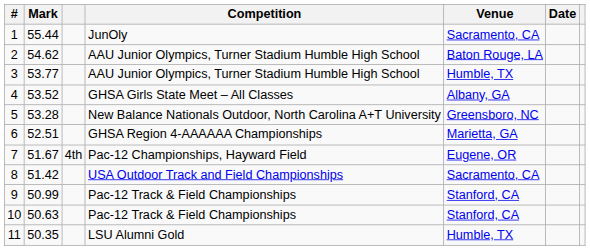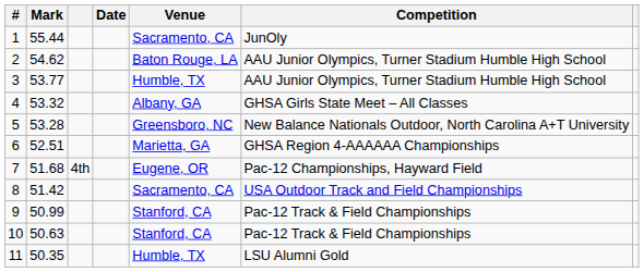 <table class="wikitable sortable">
 <tr>
 <th>#</th>
 <th>Mark</th>
 <th class=unsortable></th>
+<th>Date</th>
+<th>Venue</th>
 <th>Competition</th>
-<th>Venue</th>
-<th>Date</th>
 <th class=unsortable></th>
 </tr>
 <tr>
 <td align=center>1</td>
 <td align=right>55.44</td>
 <td></td>
+<td align=right></td>
+<td><a href='#'>Sacramento, CA</a></td>
 <td>JunOly</td>
-<td><a href='#'>Sacramento, CA</a></td>
-<td align=right></td>
 <td></td>
 </tr>
 <tr>
 <td align=center>2</td>
 <td align=right>54.62</td>
 <td> </td>
+<td align=right></td>
+<td><a href='#'>Baton Rouge, LA</a></td>
 <td>AAU Junior Olympics, Turner Stadium Humble High School</td>
-<td><a href='#'>Baton Rouge, LA</a></td>
-<td align=right></td>
 <td></td>
 </tr>
 <tr>
 <td align=center>3</td>
 <td align=right>53.77</td>
 <td></td>
+<td align=right></td>
+<td><a href='#'>Humble, TX</a></td>
 <td>AAU Junior Olympics, Turner Stadium Humble High School</td>
-<td><a href='#'>Humble, TX</a></td>
-<td align=right></td>
 <td></td>
 </tr>
 <tr>
 <td align=center>4</td>
-<td align=right>53.52</td>
+<td align=right>53.32</td>
 <td></td>
+<td align=right></td>
+<td><a href='#'>Albany, GA</a></td>
 <td>GHSA Girls State Meet – All Classes</td>
-<td><a href='#'>Albany, GA</a></td>
-<td align=right></td>
 <td></td>
 </tr>
 <tr>
 <td align=center>5</td>
 <td align=right>53.28</td>
 <td></td>
+<td align=right></td>
+<td><a href='#'>Greensboro, NC</a></td>
 <td>New Balance Nationals Outdoor, North Carolina A+T University</td>
-<td><a href='#'>Greensboro, NC</a></td>
-<td align=right></td>
 <td></td>
 </tr>
 <tr>
 <td align=center>6</td>
 <td align=right>52.51</td>
 <td></td>
+<td align=right></td>
+<td><a href='#'>Marietta, GA</a></td>
 <td>GHSA Region 4-AAAAAA Championships</td>
-<td><a href='#'>Marietta, GA</a></td>
-<td align=right></td>
 <td></td>
 </tr>
 <tr>
 <td align=center>7</td>
-<td align=right>51.67</td>
+<td align=right>51.68</td>
 <td>4th</td>
+<td align=right></td>
+<td><a href='#'>Eugene, OR</a></td>
 <td>Pac-12 Championships, Hayward Field</td>
-<td><a href='#'>Eugene, OR</a></td>
-<td align=right></td>
 <td></td>
 </tr>
 <tr>
 <td align=center>8</td>
 <td align=right>51.42</td>
 <td> </td>
+<td align=right><a href='#'></a></td>
+<td><a href='#'>Sacramento, CA</a></td>
 <td><a href='#'>USA Outdoor Track and Field Championships</a></td>
-<td><a href='#'>Sacramento, CA</a></td>
-<td align=right><a href='#'></a></td>
 <td></td>
 </tr>
 <tr>
 <td align=center>9</td>
 <td align=right>50.99</td>
 <td> </td>
+<td align=right></td>
+<td><a href='#'>Stanford, CA</a></td>
 <td>Pac-12 Track & Field Championships</td>
-<td><a href='#'>Stanford, CA</a></td>
-<td align=right></td>
 <td></td>
 </tr>
 <tr>
 <td align=center>10</td>
 <td align=right>50.63</td>
 <td></td>
+<td align=right></td>
+<td><a href='#'>Stanford, CA</a></td>
 <td>Pac-12 Track & Field Championships</td>
-<td><a href='#'>Stanford, CA</a></td>
-<td align=right></td>
 <td></td>
 </tr>
 <tr>
 <td align=center>11</td>
 <td align=right>50.35</td>
 <td></td>
+<td align=right></td>
+<td><a href='#'>Humble, TX</a></td>
 <td>LSU Alumni Gold</td>
-<td><a href='#'>Humble, TX</a></td>
-<td align=right></td>
 <td></td>
 </tr>
 </table>
